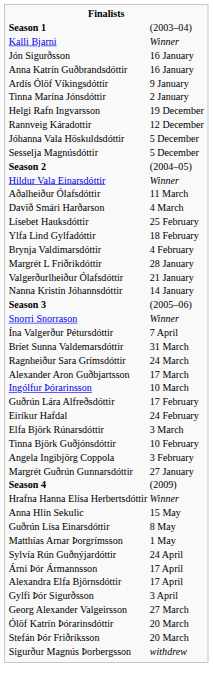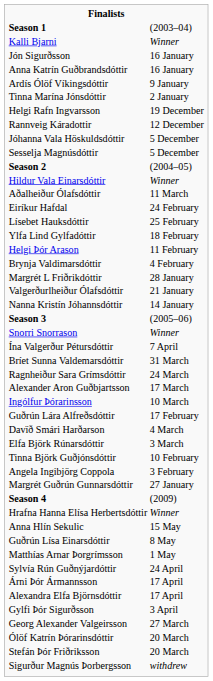 <table class="infobox collapsible">
 <tr>
 <th colspan=2>Finalists<br></th>
 </tr>
 <tr>
 <td><strong>Season 1</strong></td>
 <td>(2003–04)</td>
 </tr>
 <tr>
 <td><a href='#'>Kalli Bjarni</a></td>
 <td><em>Winner</em></td>
 </tr>
 <tr>
 <td>Jón Sigurðsson</td>
 <td>16 January</td>
 </tr>
 <tr>
 <td>Anna Katrín Guðbrandsdóttir</td>
 <td>16 January</td>
 </tr>
 <tr>
 <td>Ardís Ólöf Víkingsdóttir</td>
 <td>9 January</td>
 </tr>
 <tr>
 <td>Tinna Marína Jónsdóttir</td>
 <td>2 January</td>
 </tr>
 <tr>
 <td>Helgi Rafn Ingvarsson</td>
 <td>19 December</td>
 </tr>
 <tr>
 <td>Rannveig Káradottir</td>
 <td>12 December</td>
 </tr>
 <tr>
 <td>Jóhanna Vala Höskuldsdóttir</td>
 <td>5 December</td>
 </tr>
 <tr>
 <td>Sesselja Magnúsdóttir</td>
 <td>5 December</td>
 </tr>
 <tr>
 <td><strong>Season 2</strong></td>
 <td>(2004–05)</td>
 </tr>
 <tr>
 <td><a href='#'>Hildur Vala Einarsdóttir</a></td>
 <td><em>Winner</em></td>
 </tr>
 <tr>
 <td>Aðalheiður Ólafsdóttir</td>
 <td>11 March</td>
 </tr>
 <tr>
-<td>Davïð Smári Harðarson</td>
-<td>4 March</td>
+<td>Eiríkur Hafdal</td>
+<td>24 February</td>
 </tr>
 <tr>
 <td>Lísebet Hauksdóttir</td>
 <td>25 February</td>
 </tr>
 <tr>
 <td>Ylfa Lind Gylfadóttir</td>
 <td>18 February</td>
+</tr>
+<tr>
+<td><a href='#'>Helgi Þór Arason</a></td>
+<td>11 February</td>
 </tr>
 <tr>
 <td>Brynja Valdimarsdóttir</td>
 <td>4 February</td>
 </tr>
 <tr>
 <td>Margrét L Friðrikdóttir</td>
 <td>28 January</td>
 </tr>
 <tr>
 <td>Valgerðurlheiður Ólafsdóttir</td>
 <td>21 January</td>
 </tr>
 <tr>
 <td>Nanna Kristín Jóhannsdóttir</td>
 <td>14 January</td>
 </tr>
 <tr>
 <td><strong>Season 3</strong></td>
 <td>(2005–06)</td>
 </tr>
 <tr>
 <td><a href='#'>Snorri Snorrason</a></td>
 <td><em>Winner</em></td>
 </tr>
 <tr>
 <td>Ína Valgerður Pétursdóttir</td>
 <td>7 April</td>
 </tr>
 <tr>
 <td>Bríet Sunna Valdemarsdóttir</td>
 <td>31 March</td>
 </tr>
 <tr>
 <td>Ragnheiður Sara Grímsdóttir</td>
 <td>24 March</td>
 </tr>
 <tr>
 <td>Alexander Aron Guðbjartsson</td>
 <td>17 March</td>
 </tr>
 <tr>
 <td><a href='#'>Ingólfur Þórarinsson</a></td>
 <td>10 March</td>
 </tr>
 <tr>
 <td>Guðrún Lára Alfreðsdóttir</td>
 <td>17 February</td>
 </tr>
 <tr>
-<td>Eiríkur Hafdal</td>
-<td>24 February</td>
+<td>Davïð Smári Harðarson</td>
+<td>4 March</td>
 </tr>
 <tr>
 <td>Elfa Björk Rúnarsdóttir</td>
 <td>3 March</td>
 </tr>
 <tr>
 <td>Tinna Björk Guðjónsdóttir</td>
 <td>10 February</td>
 </tr>
 <tr>
 <td>Angela Ingibjörg Coppola</td>
 <td>3 February</td>
 </tr>
 <tr>
 <td>Margrét Guðrún Gunnarsdóttir</td>
 <td>27 January</td>
 </tr>
 <tr>
 <td><strong>Season 4</strong></td>
 <td>(2009)</td>
 </tr>
 <tr>
 <td>Hrafna Hanna Elísa Herbertsdóttir</td>
 <td><em>Winner</em></td>
 </tr>
 <tr>
 <td>Anna Hlín Sekulic</td>
 <td>15 May</td>
 </tr>
 <tr>
 <td>Guðrún Lísa Einarsdóttir</td>
 <td>8 May</td>
 </tr>
 <tr>
 <td>Matthías Arnar Þorgrímsson</td>
 <td>1 May</td>
 </tr>
 <tr>
 <td>Sylvía Rún Guðnýjardóttir</td>
 <td>24 April</td>
 </tr>
 <tr>
 <td>Árni Þór Ármannsson</td>
 <td>17 April</td>
 </tr>
 <tr>
 <td>Alexandra Elfa Björnsdóttir</td>
 <td>17 April</td>
 </tr>
 <tr>
 <td>Gylfi Þór Sigurðsson</td>
 <td>3 April</td>
 </tr>
 <tr>
 <td>Georg Alexander Valgeirsson</td>
 <td>27 March</td>
 </tr>
 <tr>
 <td>Ólöf Katrín Þórarinsdóttir</td>
 <td>20 March</td>
 </tr>
 <tr>
 <td>Stefán Þór Friðriksson</td>
 <td>20 March</td>
 </tr>
 <tr>
 <td>Sigurður Magnús Þorbergsson</td>
 <td><em>withdrew</em></td>
 </tr>
 <tr>
 </tr>
 </table>
